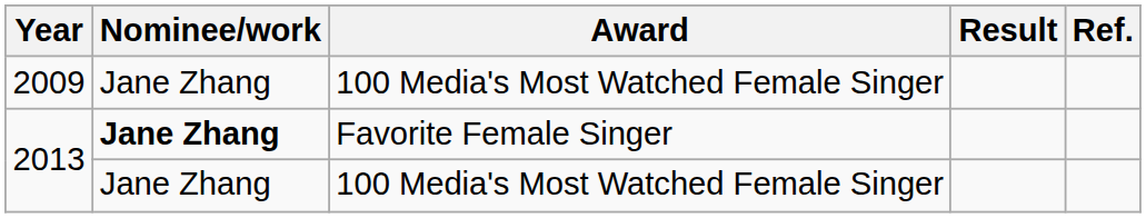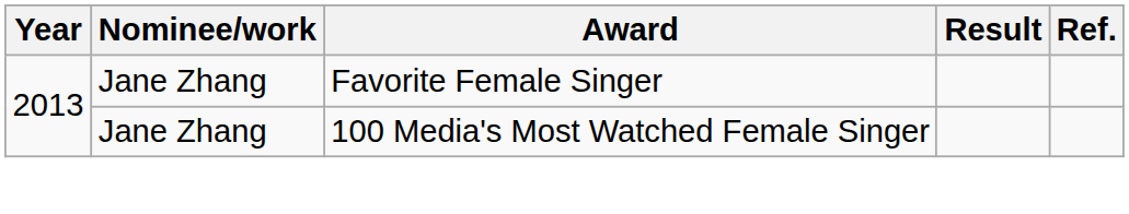 <table class="wikitable">
 <tr>
 <th>Year</th>
 <th>Nominee/work</th>
 <th>Award</th>
 <th><strong>Result</strong></th>
 <th>Ref.</th>
 </tr>
 <tr>
-<td>2009</td>
+<td rowspan="2">2013</td>
 <td>Jane Zhang</td>
-<td>100 Media's Most Watched Female Singer</td>
-<td></td>
-<td></td>
-</tr>
-<tr>
-<td rowspan="2">2013</td>
-<td><strong>Jane Zhang</strong></td>
 <td>Favorite Female Singer</td>
 <td></td>
 <td></td>
 </tr>
 <tr>
 <td>Jane Zhang</td>
 <td>100 Media's Most Watched Female Singer</td>
 <td></td>
 <td></td>
 </tr>
 </table>
